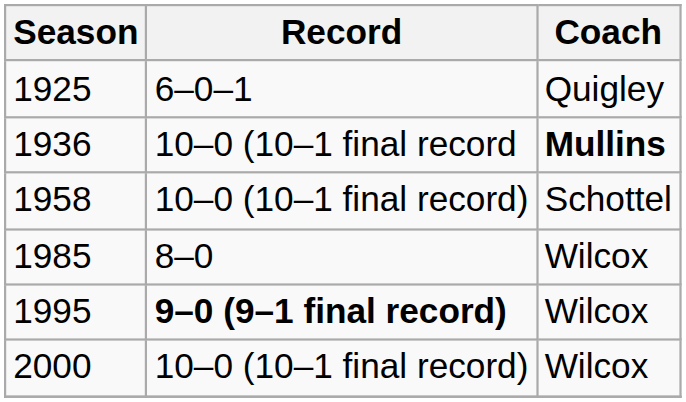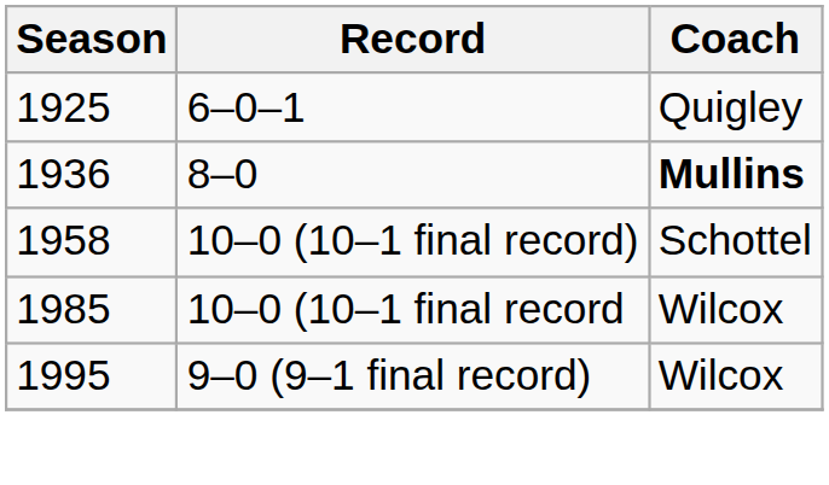 <table class="wikitable">
 <tr>
 <th>Season</th>
 <th>Record</th>
 <th>Coach</th>
 </tr>
 <tr>
 <td>1925</td>
 <td>6–0–1</td>
 <td>Quigley</td>
 </tr>
 <tr>
 <td>1936</td>
-<td>10–0 (10–1 final record</td>
+<td>8–0</td>
 <td><strong>Mullins</strong></td>
 </tr>
 <tr>
 <td>1958</td>
 <td>10–0 (10–1 final record)</td>
 <td>Schottel</td>
 </tr>
 <tr>
 <td>1985</td>
-<td>8–0</td>
+<td>10–0 (10–1 final record</td>
 <td>Wilcox</td>
 </tr>
 <tr>
 <td>1995</td>
-<td><strong>9–0 (9–1 final record)</strong></td>
-<td>Wilcox</td>
-</tr>
-<tr>
-<td>2000</td>
-<td>10–0 (10–1 final record)</td>
+<td>9–0 (9–1 final record)</td>
 <td>Wilcox</td>
 </tr>
 <tr>
 </tr>
 </table>
